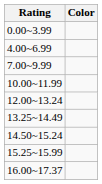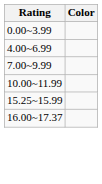 <table class="wikitable">
 <tr>
 <th>Rating</th>
 <th>Color</th>
 </tr>
 <tr>
 <td>0.00~3.99</td>
 <td></td>
 </tr>
 <tr>
 <td>4.00~6.99</td>
 <td></td>
 </tr>
 <tr>
 <td>7.00~9.99</td>
 <td></td>
 </tr>
 <tr>
 <td>10.00~11.99</td>
 <td></td>
 </tr>
 <tr>
-<td>12.00~13.24</td>
-<td></td>
-</tr>
-<tr>
-<td>13.25~14.49</td>
-<td></td>
-</tr>
-<tr>
-<td>14.50~15.24</td>
-<td></td>
-</tr>
-<tr>
 <td>15.25~15.99</td>
 <td></td>
 </tr>
 <tr>
 <td>16.00~17.37</td>
 <td></td>
 </tr>
 </table>
